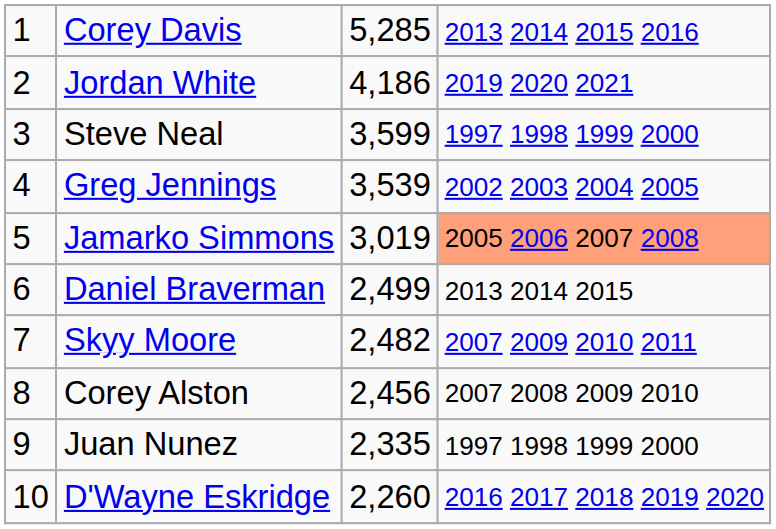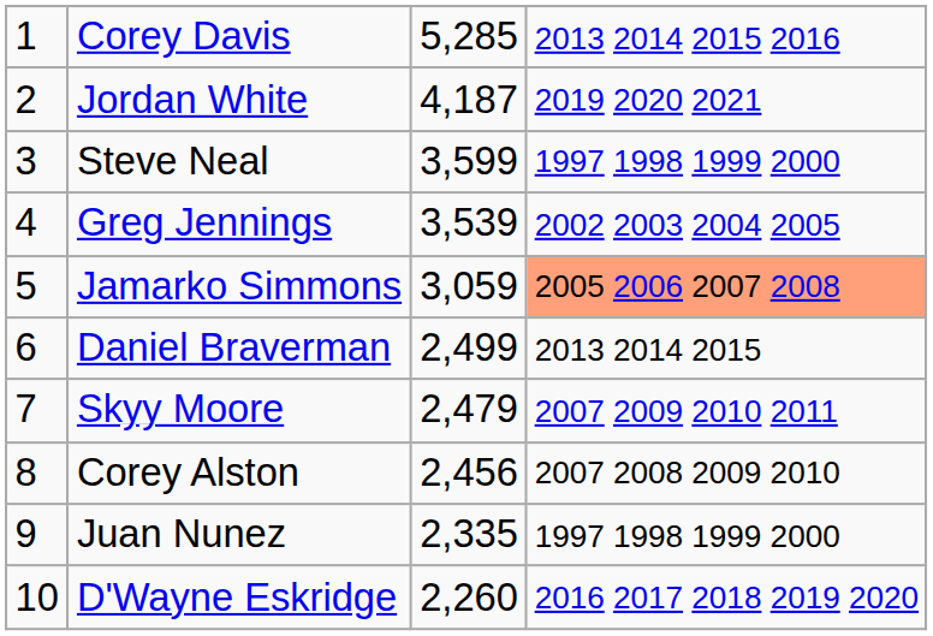 <table class="wikitable">
 <tr>
 </tr>
 <tr>
 <td>1</td>
 <td><a href='#'>Corey Davis</a></td>
 <td>5,285</td>
 <td style="font-size:80%;"><a href='#'>2013</a> <a href='#'>2014</a> <a href='#'>2015</a> <a href='#'>2016</a></td>
 </tr>
 <tr>
 <td>2</td>
 <td><a href='#'>Jordan White</a></td>
-<td>4,186</td>
+<td>4,187</td>
 <td style="font-size:80%;"><a href='#'>2019</a> <a href='#'>2020</a> <a href='#'>2021</a></td>
 </tr>
 <tr>
 <td>3</td>
 <td>Steve Neal</td>
 <td>3,599</td>
 <td style="font-size:80%;"><a href='#'>1997</a> <a href='#'>1998</a> <a href='#'>1999</a> <a href='#'>2000</a></td>
 </tr>
 <tr>
 <td>4</td>
 <td><a href='#'>Greg Jennings</a></td>
 <td>3,539</td>
 <td style="font-size:80%;"><a href='#'>2002</a> <a href='#'>2003</a> <a href='#'>2004</a> <a href='#'>2005</a></td>
 </tr>
 <tr>
 <td>5</td>
 <td><a href='#'>Jamarko Simmons</a></td>
-<td>3,019</td>
+<td>3,059</td>
 <td style="background: lightsalmon; font-size:80%;">2005 <a href='#'>2006</a> 2007 <a href='#'>2008</a></td>
 </tr>
 <tr>
 <td>6</td>
 <td><a href='#'>Daniel Braverman</a></td>
 <td>2,499</td>
 <td style="font-size:80%;">2013 2014 2015</td>
 </tr>
 <tr>
 <td>7</td>
 <td><a href='#'>Skyy Moore</a></td>
-<td>2,482</td>
+<td>2,479</td>
 <td style="font-size:80%;"><a href='#'>2007</a> <a href='#'>2009</a> <a href='#'>2010</a> <a href='#'>2011</a></td>
 </tr>
 <tr>
 <td>8</td>
 <td>Corey Alston</td>
 <td>2,456</td>
 <td style="font-size:80%;">2007 2008 2009 2010</td>
 </tr>
 <tr>
 <td>9</td>
 <td>Juan Nunez</td>
 <td>2,335</td>
 <td style="font-size:80%;">1997 1998 1999 2000</td>
 </tr>
 <tr>
 <td>10</td>
 <td><a href='#'>D'Wayne Eskridge</a></td>
 <td>2,260</td>
 <td style="font-size:80%;"><a href='#'>2016</a> <a href='#'>2017</a> <a href='#'>2018</a> <a href='#'>2019</a> <a href='#'>2020</a></td>
 </tr>
 </table>
